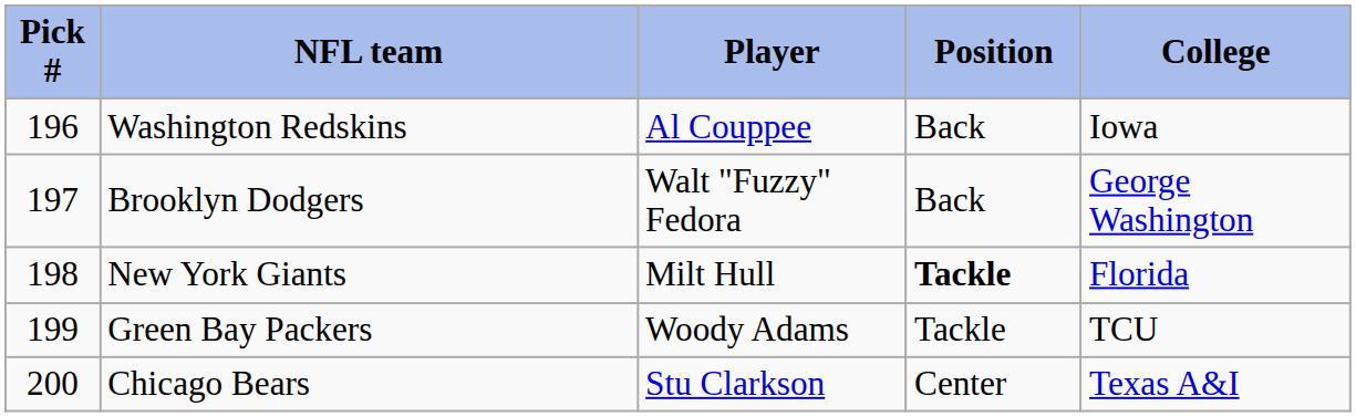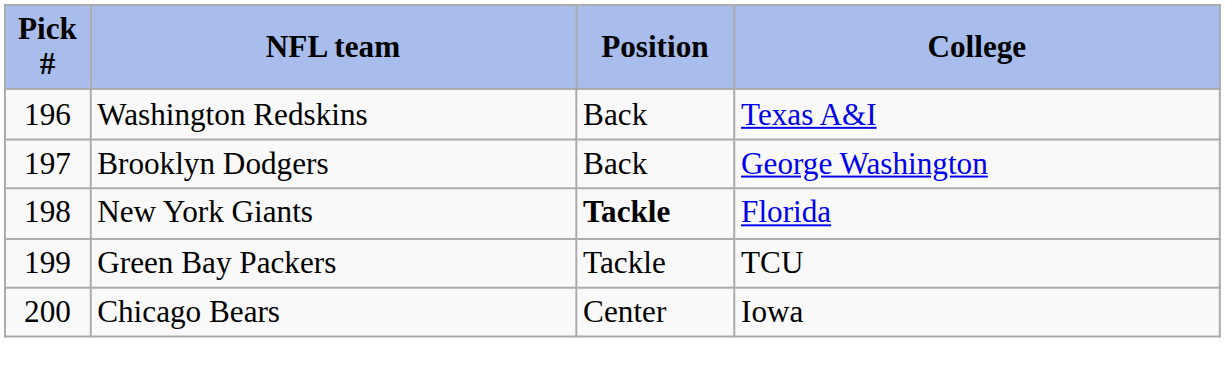 <table style="width: 100%" class="sortable wikitable">
 <tr>
 <th style="background:#A8BDEC;" width=7%>Pick #</th>
 <th width=40% style="background:#A8BDEC;">NFL team</th>
-<th width=20% style="background:#A8BDEC;">Player</th>
 <th width=13% style="background:#A8BDEC;">Position</th>
 <th style="background:#A8BDEC;">College</th>
 </tr>
 <tr>
 <td align=center>196</td>
 <td>Washington Redskins</td>
-<td><a href='#'>Al Couppee</a></td>
 <td>Back</td>
-<td>Iowa</td>
+<td><a href='#'>Texas A&I</a></td>
 </tr>
 <tr>
 <td align=center>197</td>
 <td>Brooklyn Dodgers</td>
-<td>Walt "Fuzzy" Fedora</td>
 <td>Back</td>
 <td><a href='#'>George Washington</a></td>
 </tr>
 <tr>
 <td align=center>198</td>
 <td>New York Giants</td>
-<td>Milt Hull</td>
 <td><strong>Tackle</strong></td>
 <td><a href='#'>Florida</a></td>
 </tr>
 <tr>
 <td align=center>199</td>
 <td>Green Bay Packers</td>
-<td>Woody Adams</td>
 <td>Tackle</td>
 <td>TCU</td>
 </tr>
 <tr>
 <td align=center>200</td>
 <td>Chicago Bears</td>
-<td><a href='#'>Stu Clarkson</a></td>
 <td>Center</td>
-<td><a href='#'>Texas A&I</a></td>
+<td>Iowa</td>
 </tr>
 </table>
